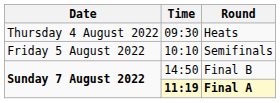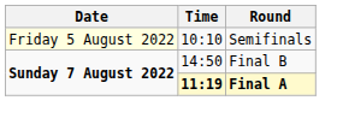 <table class="wikitable">
 <tr>
 <th>Date</th>
 <th>Time</th>
 <th>Round</th>
 </tr>
 <tr>
-<td>Thursday 4 August 2022</td>
-<td>09:30</td>
-<td>Heats</td>
-</tr>
-<tr>
-<td>Friday 5 August 2022</td>
+<td style="background: lightyellow;">Friday 5 August 2022</td>
 <td>10:10</td>
 <td>Semifinals</td>
 </tr>
 <tr>
 <td rowspan=2><strong>Sunday 7 August 2022</strong></td>
 <td>14:50</td>
 <td>Final B</td>
 </tr>
 <tr>
 <td style=background:lemonchiffon><strong>11:19</strong></td>
 <td style=background:lemonchiffon><strong>Final A</strong></td>
 </tr>
 </table>
